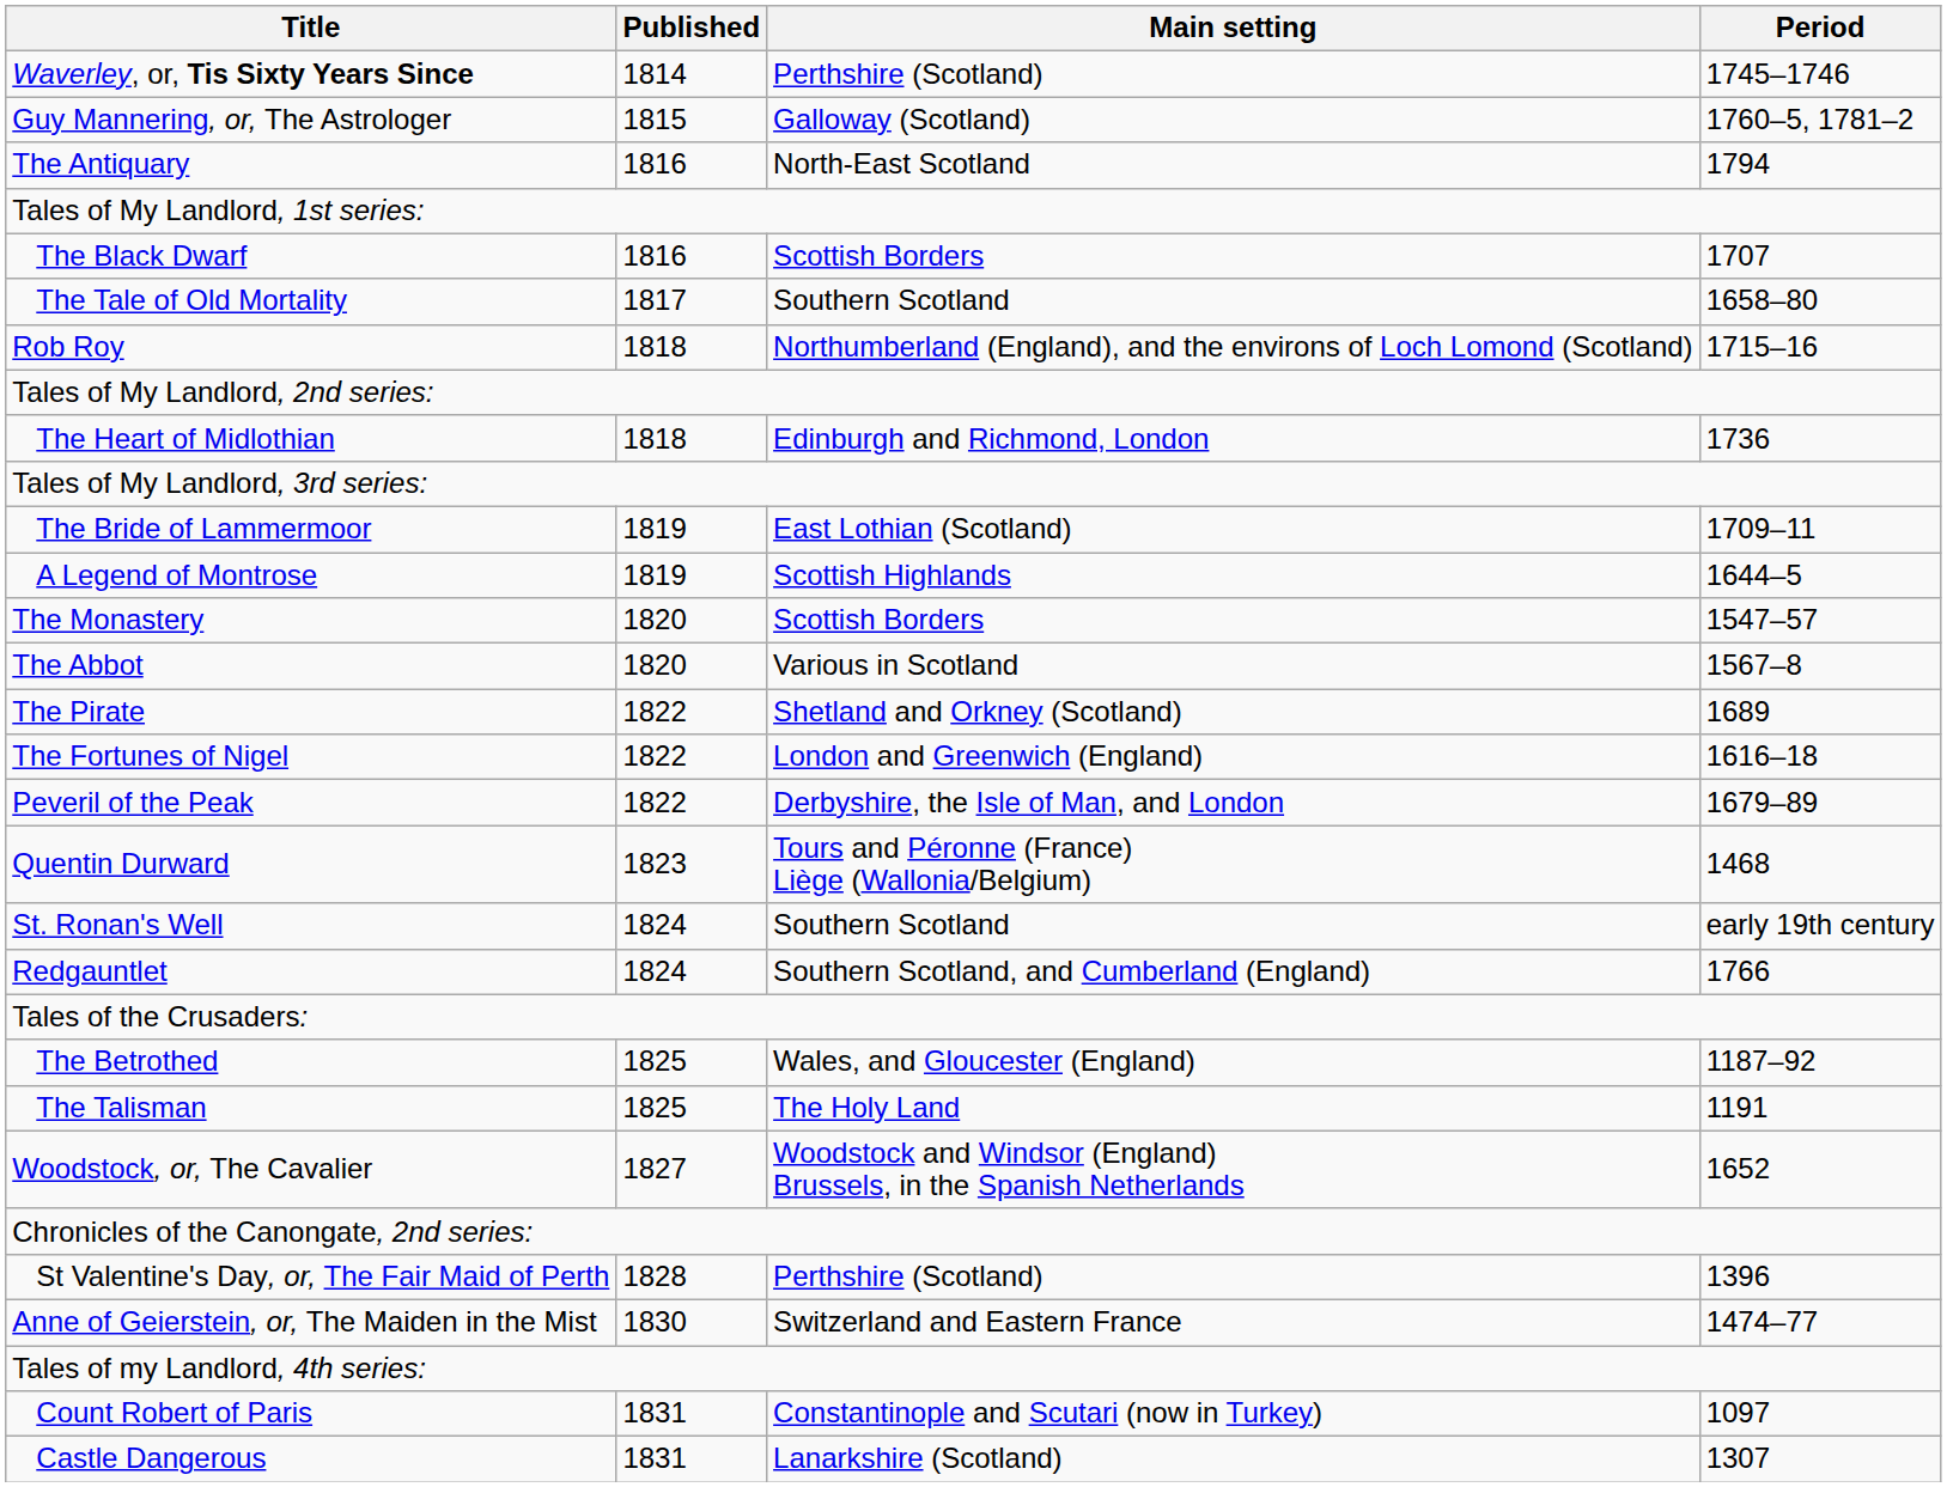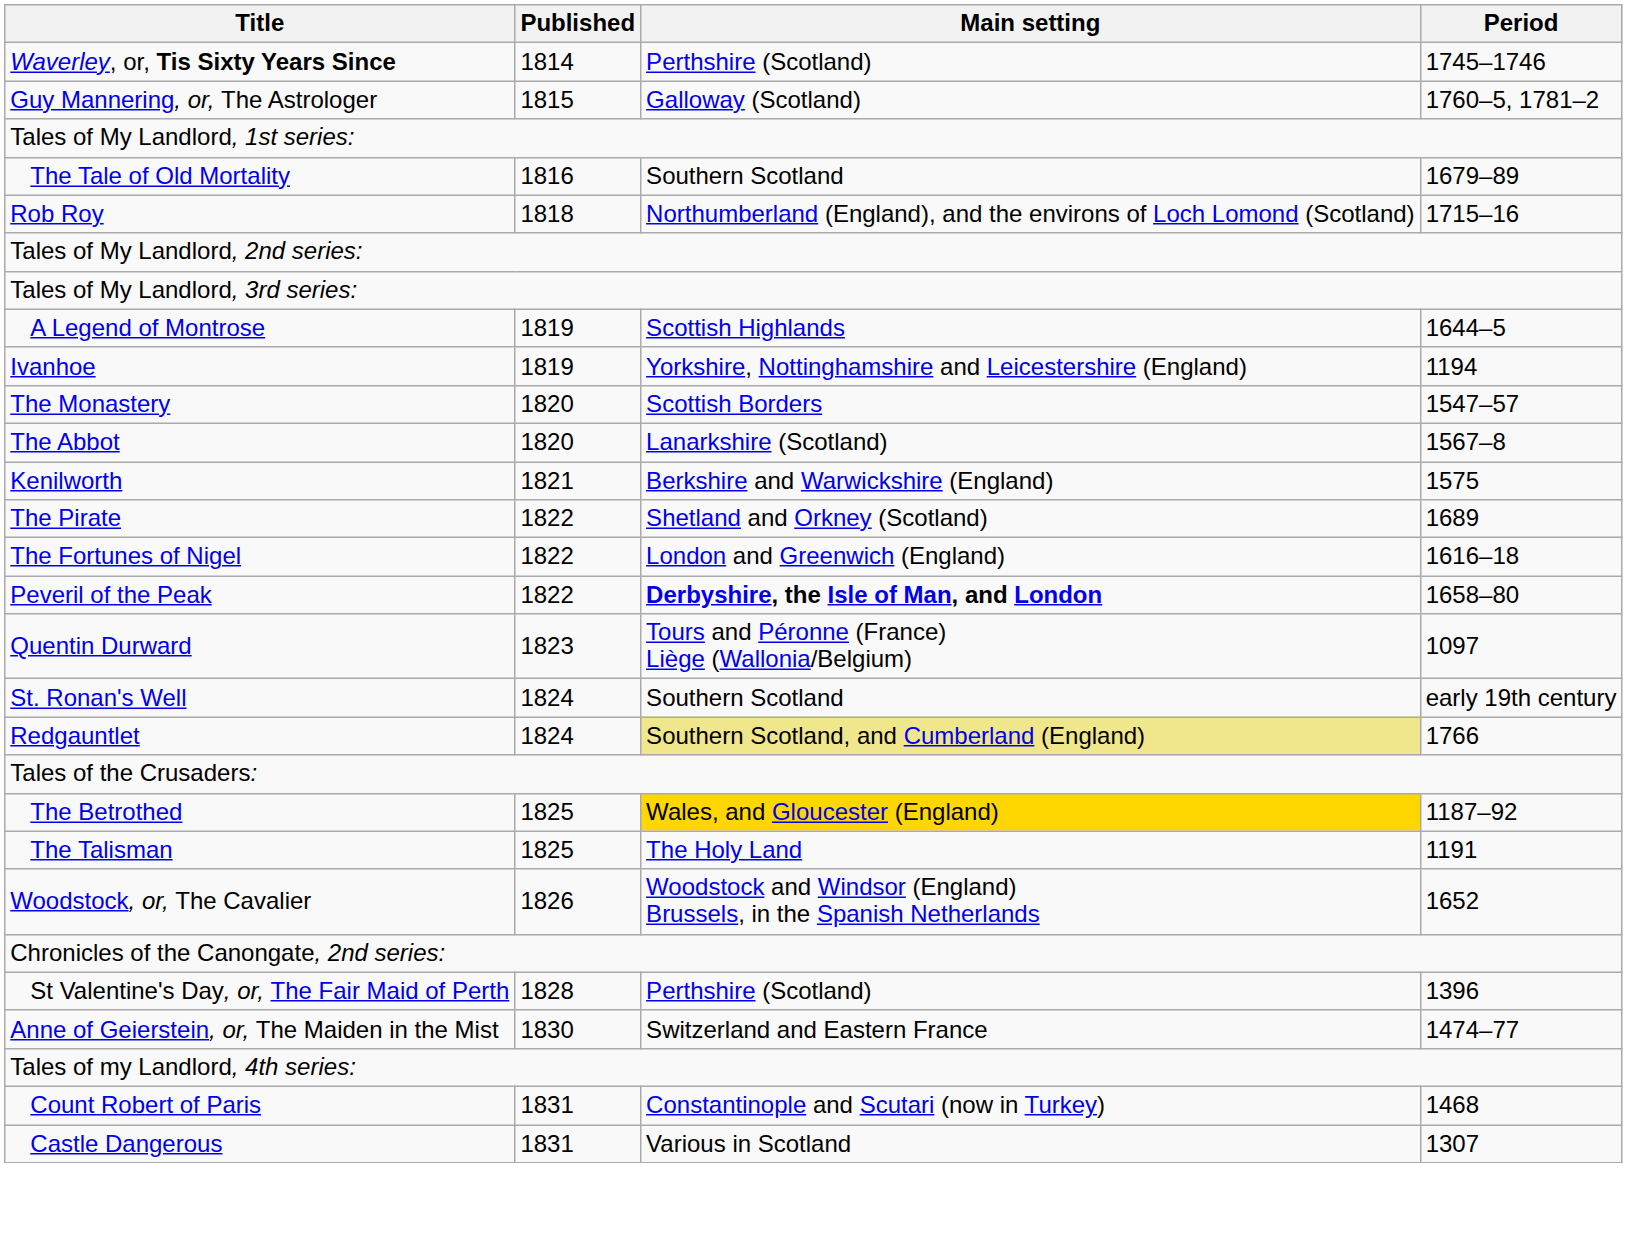 <table class="wikitable sortable">
 <tr>
 <th>Title</th>
 <th>Published</th>
 <th>Main setting</th>
 <th>Period</th>
 </tr>
 <tr>
 <td><em><a href='#'>Waverley</a></em>, or, <strong>Tis Sixty Years Since<em></td>
 <td>1814</td>
 <td><a href='#'>Perthshire</a> (Scotland)</td>
 <td>1745–1746</td>
 </tr>
 <tr>
 <td></em><a href='#'>Guy Mannering</a><em>, or, </em>The Astrologer<em></td>
 <td>1815</td>
 <td><a href='#'>Galloway</a> (Scotland)</td>
 <td>1760–5, 1781–2</td>
 </tr>
 <tr>
-<td></em><a href='#'>The Antiquary</a><em></td>
-<td>1816</td>
-<td>North-East Scotland</td>
-<td>1794</td>
-</tr>
-<tr>
 <td colspan=4></em>Tales of My Landlord<em>, 1st series:</td>
 </tr>
 <tr>
-<td>   </em><a href='#'>The Black Dwarf</a><em></td>
+<td>   </em><a href='#'>The Tale of Old Mortality</a><em></td>
 <td>1816</td>
-<td><a href='#'>Scottish Borders</a></td>
-<td>1707</td>
-</tr>
-<tr>
-<td>   </em><a href='#'>The Tale of Old Mortality</a><em></td>
-<td>1817</td>
 <td>Southern Scotland</td>
-<td>1658–80</td>
+<td>1679–89</td>
 </tr>
 <tr>
 <td></em><a href='#'>Rob Roy</a><em></td>
 <td>1818</td>
 <td><a href='#'>Northumberland</a> (England), and the environs of <a href='#'>Loch Lomond</a> (Scotland)</td>
 <td>1715–16</td>
 </tr>
 <tr>
 <td colspan=4></em>Tales of My Landlord<em>, 2nd series:</td>
 </tr>
 <tr>
-<td>   </em><a href='#'>The Heart of Midlothian</a><em></td>
-<td>1818</td>
-<td><a href='#'>Edinburgh</a> and <a href='#'>Richmond, London</a></td>
-<td>1736</td>
-</tr>
-<tr>
 <td colspan=4></em>Tales of My Landlord<em>, 3rd series:</td>
-</tr>
-<tr>
-<td>   </em><a href='#'>The Bride of Lammermoor</a><em></td>
-<td>1819</td>
-<td><a href='#'>East Lothian</a> (Scotland)</td>
-<td>1709–11</td>
 </tr>
 <tr>
 <td>   </em><a href='#'>A Legend of Montrose</a><em></td>
 <td>1819</td>
 <td><a href='#'>Scottish Highlands</a></td>
 <td>1644–5</td>
+</tr>
+<tr>
+<td></em><a href='#'>Ivanhoe</a><em></td>
+<td>1819</td>
+<td><a href='#'>Yorkshire</a>, <a href='#'>Nottinghamshire</a> and <a href='#'>Leicestershire</a> (England)</td>
+<td>1194</td>
 </tr>
 <tr>
 <td></em><a href='#'>The Monastery</a><em></td>
 <td>1820</td>
 <td><a href='#'>Scottish Borders</a></td>
 <td>1547–57</td>
 </tr>
 <tr>
 <td></em><a href='#'>The Abbot</a><em></td>
 <td>1820</td>
-<td>Various in Scotland</td>
+<td><a href='#'>Lanarkshire</a> (Scotland)</td>
 <td>1567–8</td>
+</tr>
+<tr>
+<td></em><a href='#'>Kenilworth</a><em></td>
+<td>1821</td>
+<td><a href='#'>Berkshire</a> and <a href='#'>Warwickshire</a> (England)</td>
+<td>1575</td>
 </tr>
 <tr>
 <td></em><a href='#'>The Pirate</a><em></td>
 <td>1822</td>
 <td><a href='#'>Shetland</a> and <a href='#'>Orkney</a> (Scotland)</td>
 <td>1689</td>
 </tr>
 <tr>
 <td></em><a href='#'>The Fortunes of Nigel</a><em></td>
 <td>1822</td>
 <td><a href='#'>London</a> and <a href='#'>Greenwich</a> (England)</td>
 <td>1616–18</td>
 </tr>
 <tr>
 <td></em><a href='#'>Peveril of the Peak</a><em></td>
 <td>1822</td>
-<td><a href='#'>Derbyshire</a>, the <a href='#'>Isle of Man</a>, and <a href='#'>London</a></td>
-<td>1679–89</td>
+<td><strong><a href='#'>Derbyshire</a>, the <a href='#'>Isle of Man</a>, and <a href='#'>London</a></strong></td>
+<td>1658–80</td>
 </tr>
 <tr>
 <td></em><a href='#'>Quentin Durward</a><em></td>
 <td>1823</td>
 <td><a href='#'>Tours</a> and <a href='#'>Péronne</a> (France)<br><a href='#'>Liège</a> (<a href='#'>Wallonia</a>/Belgium)</td>
-<td>1468</td>
+<td>1097</td>
 </tr>
 <tr>
 <td></em><a href='#'>St. Ronan's Well</a><em></td>
 <td>1824</td>
 <td>Southern Scotland</td>
 <td>early 19th century</td>
 </tr>
 <tr>
 <td></em><a href='#'>Redgauntlet</a><em></td>
 <td>1824</td>
-<td>Southern Scotland, and <a href='#'>Cumberland</a> (England)</td>
+<td style="background: khaki;">Southern Scotland, and <a href='#'>Cumberland</a> (England)</td>
 <td>1766</td>
 </tr>
 <tr>
 <td colspan=4></em>Tales of the Crusaders<em>:</td>
 </tr>
 <tr>
 <td>   </em><a href='#'>The Betrothed</a><em></td>
 <td>1825</td>
-<td>Wales, and <a href='#'>Gloucester</a> (England)</td>
+<td style="background: gold;">Wales, and <a href='#'>Gloucester</a> (England)</td>
 <td>1187–92</td>
 </tr>
 <tr>
 <td>   </em><a href='#'>The Talisman</a><em></td>
 <td>1825</td>
 <td><a href='#'>The Holy Land</a></td>
 <td>1191</td>
 </tr>
 <tr>
 <td></em><a href='#'>Woodstock</a><em>, or, </em>The Cavalier<em></td>
-<td>1827</td>
+<td>1826</td>
 <td><a href='#'>Woodstock</a> and <a href='#'>Windsor</a> (England)<br><a href='#'>Brussels</a>, in the <a href='#'>Spanish Netherlands</a></td>
 <td>1652</td>
 </tr>
 <tr>
 <td colspan=4></em>Chronicles of the Canongate<em>, 2nd series:</td>
 </tr>
 <tr>
 <td>   </em>St Valentine's Day<em>, or, </em><a href='#'>The Fair Maid of Perth</a><em></td>
 <td>1828</td>
 <td><a href='#'>Perthshire</a> (Scotland)</td>
 <td>1396</td>
 </tr>
 <tr>
 <td></em><a href='#'>Anne of Geierstein</a><em>, or, </em>The Maiden in the Mist<em></td>
 <td>1830</td>
 <td>Switzerland and Eastern France</td>
 <td>1474–77</td>
 </tr>
 <tr>
 <td colspan=4></em>Tales of my Landlord<em>, 4th series:</td>
 </tr>
 <tr>
 <td>   </em><a href='#'>Count Robert of Paris</a><em></td>
 <td>1831</td>
 <td><a href='#'>Constantinople</a> and <a href='#'>Scutari</a> (now in <a href='#'>Turkey</a>)</td>
-<td>1097</td>
+<td>1468</td>
 </tr>
 <tr>
 <td>   </em><a href='#'>Castle Dangerous</a><em></td>
 <td>1831</td>
-<td><a href='#'>Lanarkshire</a> (Scotland)</td>
+<td>Various in Scotland</td>
 <td>1307</td>
 </tr>
 </table>
